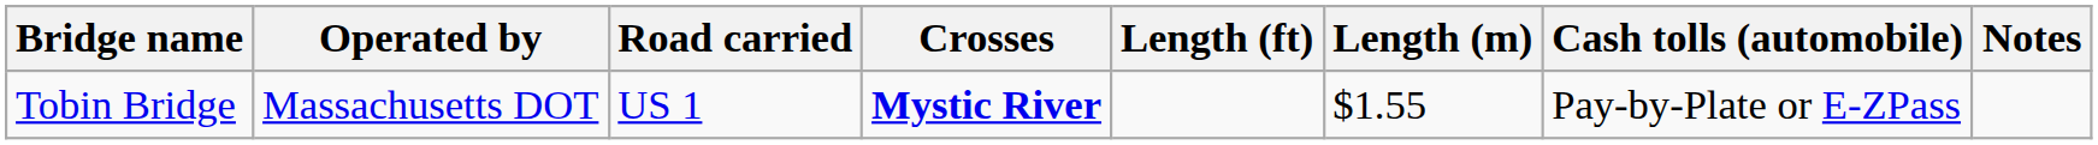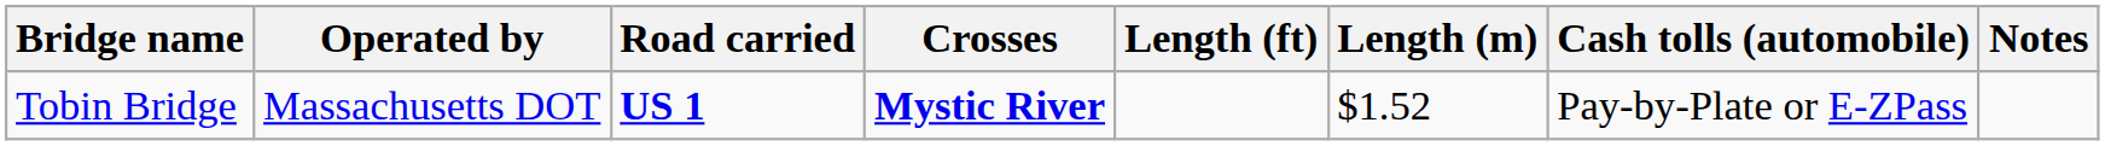 <table class=wikitable>
 <tr>
 <th scope=col>Bridge name</th>
 <th scope=col>Operated by</th>
 <th scope=col>Road carried</th>
 <th scope=col>Crosses</th>
 <th scope=col>Length (ft)</th>
 <th scope=col>Length (m)</th>
 <th scope=col>Cash tolls (automobile)</th>
 <th scope=col>Notes</th>
 </tr>
 <tr>
 <td><a href='#'>Tobin Bridge</a></td>
 <td><a href='#'>Massachusetts DOT</a></td>
-<td><a href='#'>US 1</a></td>
+<td><strong><a href='#'>US 1</a></strong></td>
 <td><strong><a href='#'>Mystic River</a></strong></td>
 <td></td>
-<td>$1.55</td>
+<td>$1.52</td>
 <td>Pay-by-Plate or <a href='#'>E-ZPass</a></td>
 </tr>
 </table>
